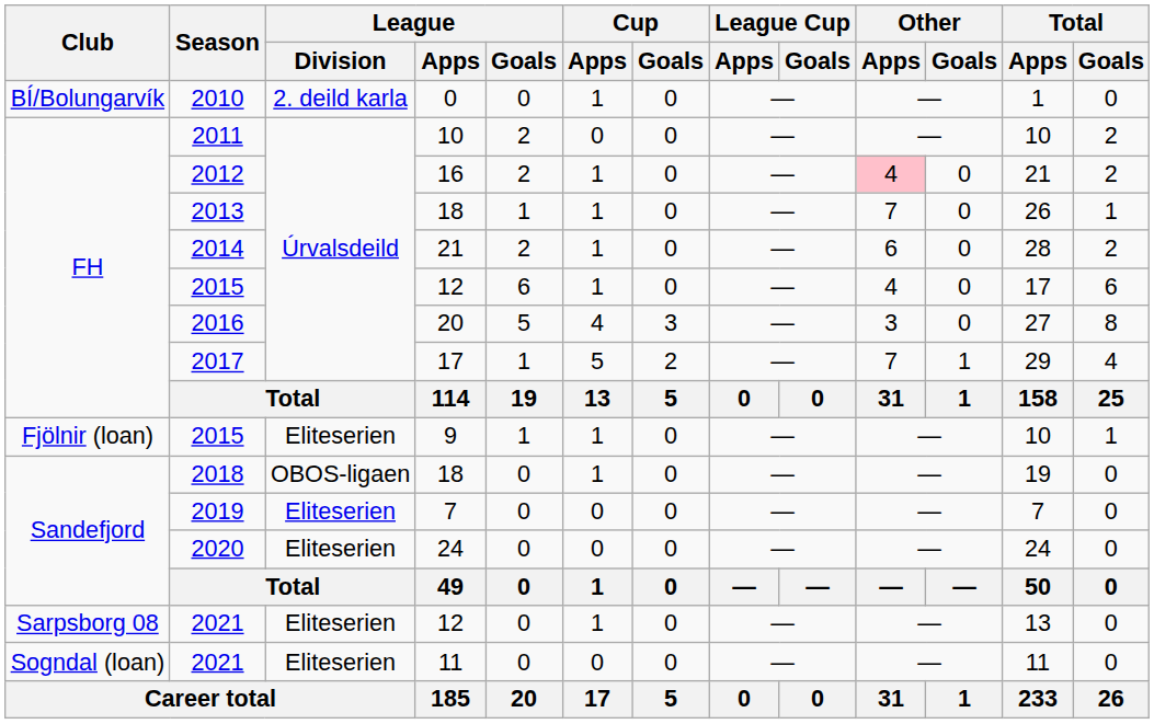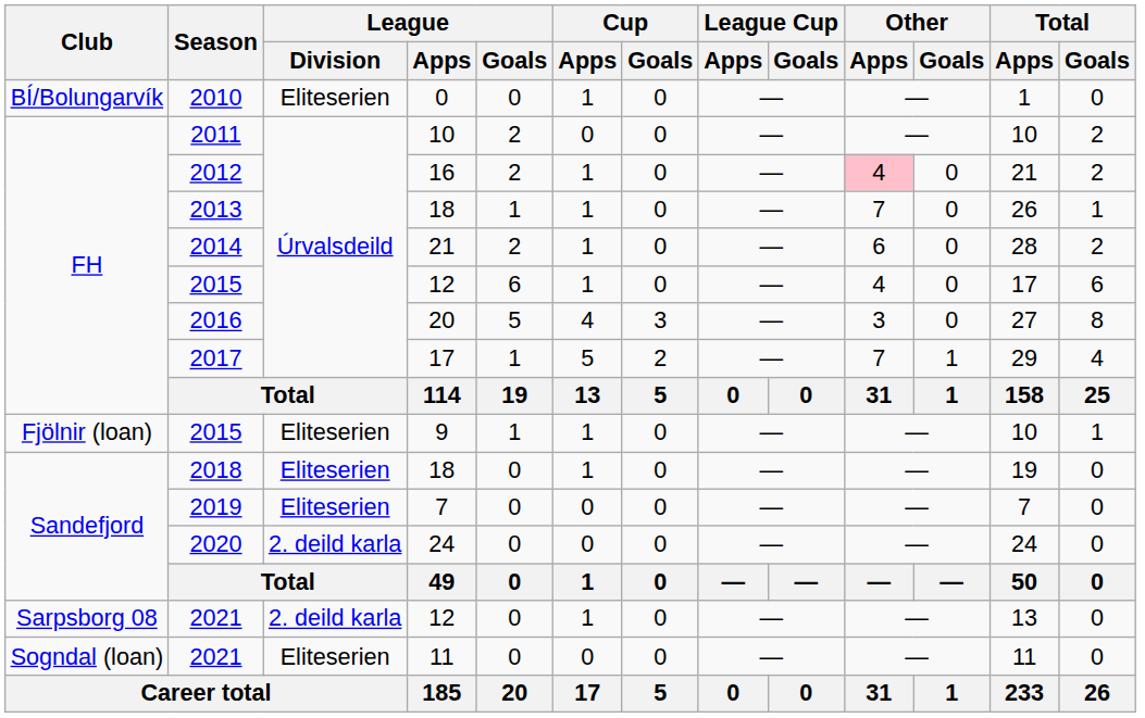 <table class="wikitable" style="text-align:center">
 <tr>
 <th rowspan="2">Club</th>
 <th rowspan="2">Season</th>
 <th colspan="3">League</th>
 <th colspan="2">Cup</th>
 <th colspan="2">League Cup</th>
 <th colspan="2">Other</th>
 <th colspan="2">Total</th>
 </tr>
 <tr>
 <th>Division</th>
 <th>Apps</th>
 <th>Goals</th>
 <th>Apps</th>
 <th>Goals</th>
 <th>Apps</th>
 <th>Goals</th>
 <th>Apps</th>
 <th>Goals</th>
 <th>Apps</th>
 <th>Goals</th>
 </tr>
 <tr>
 <td><a href='#'>BÍ/Bolungarvík</a></td>
 <td><a href='#'>2010</a></td>
-<td><a href='#'>2. deild karla</a></td>
+<td>Eliteserien</td>
 <td>0</td>
 <td>0</td>
 <td>1</td>
 <td>0</td>
 <td colspan="2">—</td>
 <td colspan="2">—</td>
 <td>1</td>
 <td>0</td>
 </tr>
 <tr>
 <td rowspan="8"><a href='#'>FH</a></td>
 <td><a href='#'>2011</a></td>
 <td rowspan="7"><a href='#'>Úrvalsdeild</a></td>
 <td>10</td>
 <td>2</td>
 <td>0</td>
 <td>0</td>
 <td colspan="2">—</td>
 <td colspan="2">—</td>
 <td>10</td>
 <td>2</td>
 </tr>
 <tr>
 <td><a href='#'>2012</a></td>
 <td>16</td>
 <td>2</td>
 <td>1</td>
 <td>0</td>
 <td colspan="2">—</td>
 <td style="background: pink;">4</td>
 <td>0</td>
 <td>21</td>
 <td>2</td>
 </tr>
 <tr>
 <td><a href='#'>2013</a></td>
 <td>18</td>
 <td>1</td>
 <td>1</td>
 <td>0</td>
 <td colspan="2">—</td>
 <td>7</td>
 <td>0</td>
 <td>26</td>
 <td>1</td>
 </tr>
 <tr>
 <td><a href='#'>2014</a></td>
 <td>21</td>
 <td>2</td>
 <td>1</td>
 <td>0</td>
 <td colspan="2">—</td>
 <td>6</td>
 <td>0</td>
 <td>28</td>
 <td>2</td>
 </tr>
 <tr>
 <td><a href='#'>2015</a></td>
 <td>12</td>
 <td>6</td>
 <td>1</td>
 <td>0</td>
 <td colspan="2">—</td>
 <td>4</td>
 <td>0</td>
 <td>17</td>
 <td>6</td>
 </tr>
 <tr>
 <td><a href='#'>2016</a></td>
 <td>20</td>
 <td>5</td>
 <td>4</td>
 <td>3</td>
 <td colspan="2">—</td>
 <td>3</td>
 <td>0</td>
 <td>27</td>
 <td>8</td>
 </tr>
 <tr>
 <td><a href='#'>2017</a></td>
 <td>17</td>
 <td>1</td>
 <td>5</td>
 <td>2</td>
 <td colspan="2">—</td>
 <td>7</td>
 <td>1</td>
 <td>29</td>
 <td>4</td>
 </tr>
 <tr>
 <th colspan="2">Total</th>
 <th>114</th>
 <th>19</th>
 <th>13</th>
 <th>5</th>
 <th>0</th>
 <th>0</th>
 <th>31</th>
 <th>1</th>
 <th>158</th>
 <th>25</th>
 </tr>
 <tr>
 <td><a href='#'>Fjölnir</a> (loan)</td>
 <td><a href='#'>2015</a></td>
 <td>Eliteserien</td>
 <td>9</td>
 <td>1</td>
 <td>1</td>
 <td>0</td>
 <td colspan="2">—</td>
 <td colspan="2">—</td>
 <td>10</td>
 <td>1</td>
 </tr>
 <tr>
 <td rowspan="4"><a href='#'>Sandefjord</a></td>
 <td><a href='#'>2018</a></td>
-<td>OBOS-ligaen</td>
+<td><a href='#'>Eliteserien</a></td>
 <td>18</td>
 <td>0</td>
 <td>1</td>
 <td>0</td>
 <td colspan="2">—</td>
 <td colspan="2">—</td>
 <td>19</td>
 <td>0</td>
 </tr>
 <tr>
 <td><a href='#'>2019</a></td>
 <td><a href='#'>Eliteserien</a></td>
 <td>7</td>
 <td>0</td>
 <td>0</td>
 <td>0</td>
 <td colspan="2">—</td>
 <td colspan="2">—</td>
 <td>7</td>
 <td>0</td>
 </tr>
 <tr>
 <td><a href='#'>2020</a></td>
-<td>Eliteserien</td>
+<td><a href='#'>2. deild karla</a></td>
 <td>24</td>
 <td>0</td>
 <td>0</td>
 <td>0</td>
 <td colspan="2">—</td>
 <td colspan="2">—</td>
 <td>24</td>
 <td>0</td>
 </tr>
 <tr>
 <th colspan="2">Total</th>
 <th>49</th>
 <th>0</th>
 <th>1</th>
 <th>0</th>
 <th>—</th>
 <th>—</th>
 <th>—</th>
 <th>—</th>
 <th>50</th>
 <th>0</th>
 </tr>
 <tr>
 <td><a href='#'>Sarpsborg 08</a></td>
 <td><a href='#'>2021</a></td>
-<td>Eliteserien</td>
+<td><a href='#'>2. deild karla</a></td>
 <td>12</td>
 <td>0</td>
 <td>1</td>
 <td>0</td>
 <td colspan="2">—</td>
 <td colspan="2">—</td>
 <td>13</td>
 <td>0</td>
 </tr>
 <tr>
 <td><a href='#'>Sogndal</a> (loan)</td>
 <td><a href='#'>2021</a></td>
 <td>Eliteserien</td>
 <td>11</td>
 <td>0</td>
 <td>0</td>
 <td>0</td>
 <td colspan="2">—</td>
 <td colspan="2">—</td>
 <td>11</td>
 <td>0</td>
 </tr>
 <tr>
 <th colspan="3">Career total</th>
 <th>185</th>
 <th>20</th>
 <th>17</th>
 <th>5</th>
 <th>0</th>
 <th>0</th>
 <th>31</th>
 <th>1</th>
 <th>233</th>
 <th>26</th>
 </tr>
 </table>
